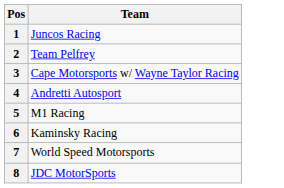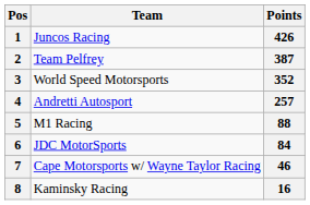 <table class="wikitable" style="font-size: 95%;">
 <tr>
 <th>Pos</th>
 <th>Team</th>
+<th>Points</th>
 </tr>
 <tr>
 <th>1</th>
 <td><a href='#'>Juncos Racing</a></td>
+<th>426</th>
 </tr>
 <tr>
 <th>2</th>
 <td><a href='#'>Team Pelfrey</a></td>
+<th>387</th>
 </tr>
 <tr>
 <th>3</th>
-<td><a href='#'>Cape Motorsports</a> w/ <a href='#'>Wayne Taylor Racing</a></td>
+<td>World Speed Motorsports</td>
+<th>352</th>
 </tr>
 <tr>
 <th>4</th>
 <td><a href='#'>Andretti Autosport</a></td>
+<th>257</th>
 </tr>
 <tr>
 <th>5</th>
 <td>M1 Racing</td>
+<th>88</th>
 </tr>
 <tr>
 <th>6</th>
-<td>Kaminsky Racing</td>
+<td><a href='#'>JDC MotorSports</a></td>
+<th>84</th>
 </tr>
 <tr>
 <th>7</th>
-<td>World Speed Motorsports</td>
+<td><a href='#'>Cape Motorsports</a> w/ <a href='#'>Wayne Taylor Racing</a></td>
+<th>46</th>
 </tr>
 <tr>
 <th>8</th>
-<td><a href='#'>JDC MotorSports</a></td>
+<td>Kaminsky Racing</td>
+<th>16</th>
 </tr>
 </table>
